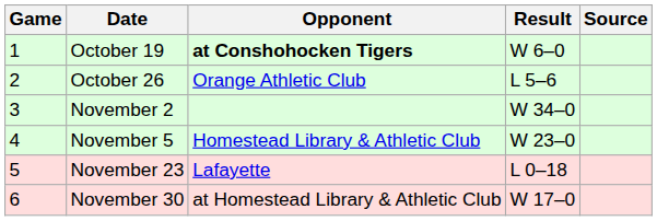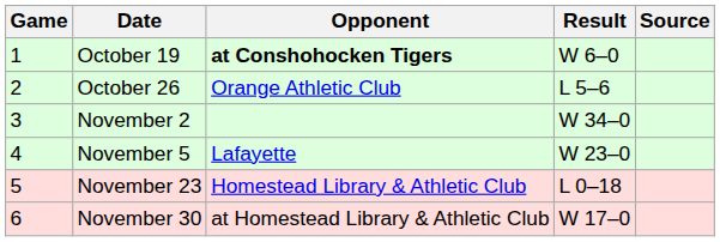 <table class="wikitable">
 <tr>
 <th>Game</th>
 <th>Date</th>
 <th>Opponent</th>
 <th>Result</th>
 <th>Source</th>
 </tr>
 <tr style="background: #ddffdd;">
 <td>1</td>
 <td>October 19</td>
 <td><strong>at Conshohocken Tigers</strong></td>
 <td>W 6–0</td>
 <td></td>
 </tr>
 <tr style="background: #ddffdd;">
 <td>2</td>
 <td>October 26</td>
 <td><a href='#'>Orange Athletic Club</a></td>
 <td>L 5–6</td>
 <td></td>
 </tr>
 <tr style="background: #ddffdd;">
 <td>3</td>
 <td>November 2</td>
 <td></td>
 <td>W 34–0</td>
 <td></td>
 </tr>
 <tr style="background: #ddffdd;">
 <td>4</td>
 <td>November 5</td>
-<td><a href='#'>Homestead Library & Athletic Club</a></td>
+<td><a href='#'>Lafayette</a></td>
 <td>W 23–0</td>
 <td></td>
 </tr>
 <tr style="background: #ffdddd;">
 <td>5</td>
 <td>November 23</td>
-<td><a href='#'>Lafayette</a></td>
+<td><a href='#'>Homestead Library & Athletic Club</a></td>
 <td>L 0–18</td>
 <td></td>
 </tr>
 <tr style="background: #ffdddd;">
 <td>6</td>
 <td>November 30</td>
 <td>at Homestead Library & Athletic Club</td>
 <td>W 17–0</td>
 <td></td>
 </tr>
 </table>
